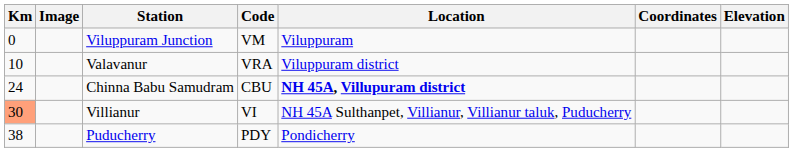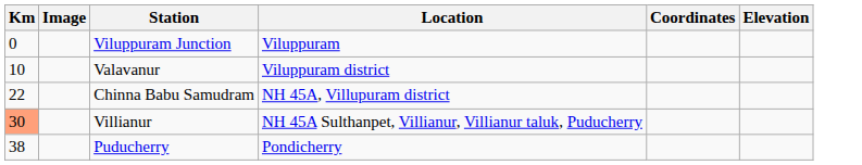 <table class="wikitable">
 <tr>
 <th>Km</th>
 <th>Image</th>
 <th>Station</th>
-<th>Code</th>
 <th>Location</th>
 <th>Coordinates</th>
 <th>Elevation</th>
 </tr>
 <tr valign="top">
 <td>0</td>
 <td></td>
 <td><a href='#'>Viluppuram Junction</a></td>
-<td>VM</td>
 <td><a href='#'>Viluppuram</a></td>
 <td></td>
 <td></td>
 </tr>
 <tr>
 <td>10</td>
 <td></td>
 <td>Valavanur</td>
-<td>VRA</td>
 <td><a href='#'>Viluppuram district</a></td>
 <td></td>
 <td></td>
 </tr>
 <tr>
-<td>24</td>
+<td>22</td>
 <td></td>
 <td>Chinna Babu Samudram</td>
-<td>CBU</td>
-<td><strong><a href='#'>NH 45A</a>, <a href='#'>Villupuram district</a></strong></td>
+<td><a href='#'>NH 45A</a>, <a href='#'>Villupuram district</a></td>
 <td></td>
 <td></td>
 </tr>
 <tr>
 <td style="background: lightsalmon;">30</td>
 <td></td>
 <td>Villianur</td>
-<td>VI</td>
 <td><a href='#'>NH 45A</a> Sulthanpet, <a href='#'>Villianur</a>, <a href='#'>Villianur taluk</a>, <a href='#'>Puducherry</a></td>
 <td></td>
 <td></td>
 </tr>
 <tr>
 <td>38</td>
 <td></td>
 <td><a href='#'>Puducherry</a></td>
-<td>PDY</td>
 <td><a href='#'>Pondicherry</a></td>
 <td></td>
 <td></td>
 </tr>
 </table>
